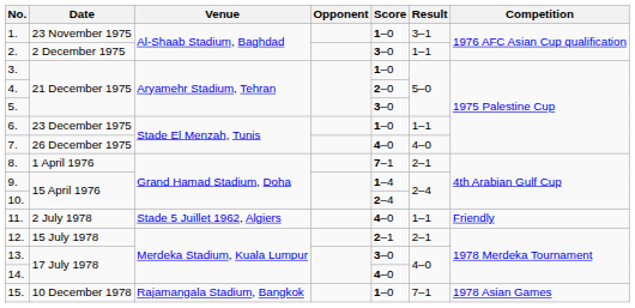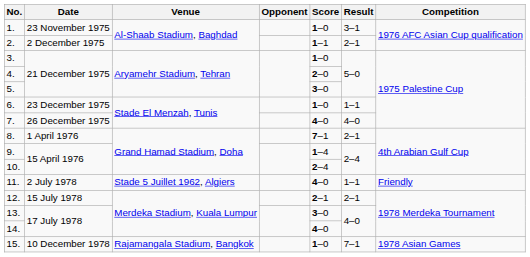 <table class="wikitable collapsible collapsed">
 <tr>
 <th>No.</th>
 <th>Date</th>
 <th>Venue</th>
 <th>Opponent</th>
 <th>Score</th>
 <th>Result</th>
 <th>Competition</th>
 </tr>
 <tr>
 <td>1.</td>
 <td>23 November 1975</td>
 <td rowspan="2"><a href='#'>Al-Shaab Stadium</a>, <a href='#'>Baghdad</a></td>
 <td></td>
 <td><strong>1</strong>–0</td>
 <td>3–1</td>
 <td rowspan="2"><a href='#'>1976 AFC Asian Cup qualification</a></td>
 </tr>
 <tr>
 <td>2.</td>
 <td>2 December 1975</td>
 <td></td>
-<td><strong>3</strong>–0</td>
-<td>1–1</td>
+<td><strong>1</strong>–1</td>
+<td>2–1</td>
 </tr>
 <tr>
 <td>3.</td>
 <td rowspan="3">21 December 1975</td>
 <td rowspan="3"><a href='#'>Aryamehr Stadium</a>, <a href='#'>Tehran</a></td>
 <td rowspan="3"></td>
 <td><strong>1</strong>–0</td>
 <td rowspan="3">5–0</td>
 <td rowspan="5"><a href='#'>1975 Palestine Cup</a></td>
 </tr>
 <tr>
 <td>4.</td>
 <td><strong>2</strong>–0</td>
 </tr>
 <tr>
 <td>5.</td>
 <td><strong>3</strong>–0</td>
 </tr>
 <tr>
 <td>6.</td>
 <td>23 December 1975</td>
 <td rowspan="2"><a href='#'>Stade El Menzah</a>, <a href='#'>Tunis</a></td>
 <td></td>
 <td><strong>1</strong>–0</td>
 <td>1–1</td>
 </tr>
 <tr>
 <td>7.</td>
 <td>26 December 1975</td>
 <td></td>
 <td><strong>4</strong>–0</td>
 <td>4–0</td>
 </tr>
 <tr>
 <td>8.</td>
 <td>1 April 1976</td>
 <td rowspan="3"><a href='#'>Grand Hamad Stadium</a>, <a href='#'>Doha</a></td>
 <td></td>
 <td><strong>7</strong>–1</td>
 <td>2–1</td>
 <td rowspan="3"><a href='#'>4th Arabian Gulf Cup</a></td>
 </tr>
 <tr>
 <td>9.</td>
 <td rowspan="2">15 April 1976</td>
 <td rowspan="2"></td>
 <td><strong>1</strong>–4</td>
 <td rowspan="2">2–4</td>
 </tr>
 <tr>
 <td>10.</td>
 <td><strong>2</strong>–4</td>
 </tr>
 <tr>
 <td>11.</td>
 <td>2 July 1978</td>
 <td><a href='#'>Stade 5 Juillet 1962</a>, <a href='#'>Algiers</a></td>
 <td></td>
 <td><strong>4</strong>–0</td>
 <td>1–1</td>
 <td><a href='#'>Friendly</a></td>
 </tr>
 <tr>
 <td>12.</td>
 <td>15 July 1978</td>
 <td rowspan="3"><a href='#'>Merdeka Stadium</a>, <a href='#'>Kuala Lumpur</a></td>
 <td></td>
 <td><strong>2</strong>–1</td>
 <td>2–1</td>
 <td rowspan="3"><a href='#'>1978 Merdeka Tournament</a></td>
 </tr>
 <tr>
 <td>13.</td>
 <td rowspan="2">17 July 1978</td>
 <td rowspan="2"></td>
 <td><strong>3</strong>–0</td>
 <td rowspan="2">4–0</td>
 </tr>
 <tr>
 <td>14.</td>
 <td><strong>4</strong>–0</td>
 </tr>
 <tr>
 <td>15.</td>
 <td>10 December 1978</td>
 <td><a href='#'>Rajamangala Stadium</a>, <a href='#'>Bangkok</a></td>
 <td></td>
 <td><strong>1</strong>–0</td>
 <td>7–1</td>
 <td><a href='#'>1978 Asian Games</a></td>
 </tr>
 </table>
